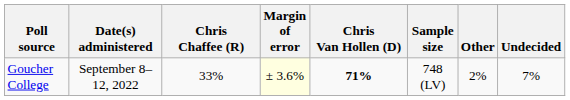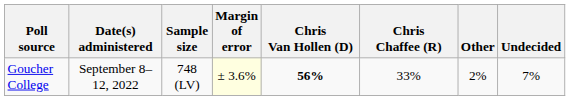 <table class="wikitable" style="font-size:90%;text-align:center;">
 <tr valign=bottom>
 <th>Poll source</th>
 <th>Date(s)<br>administered</th>
-<th style="width:100px;">Chris<br>Chaffee (R)</th>
+<th>Sample<br>size</th>
 <th>Margin<br>of error</th>
 <th style="width:100px;">Chris<br>Van Hollen (D)</th>
-<th>Sample<br>size</th>
+<th style="width:100px;">Chris<br>Chaffee (R)</th>
 <th>Other</th>
 <th>Undecided</th>
 </tr>
 <tr>
 <td style="text-align:left;"><a href='#'>Goucher College</a></td>
 <td>September 8–12, 2022</td>
+<td>748 (LV)</td>
+<td style="background: lightyellow;">± 3.6%</td>
+<td><strong>56%</strong></td>
 <td>33%</td>
-<td style="background: lightyellow;">± 3.6%</td>
-<td><strong>71%</strong></td>
-<td>748 (LV)</td>
 <td>2%</td>
 <td>7%</td>
 </tr>
 </table>
